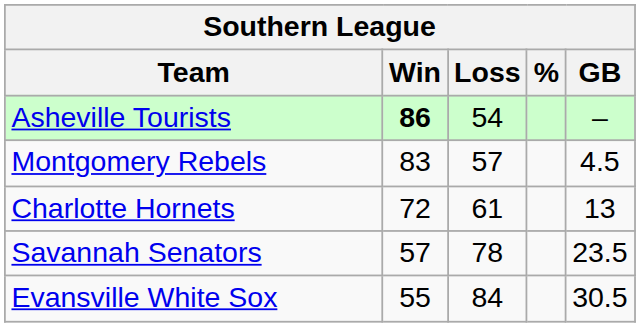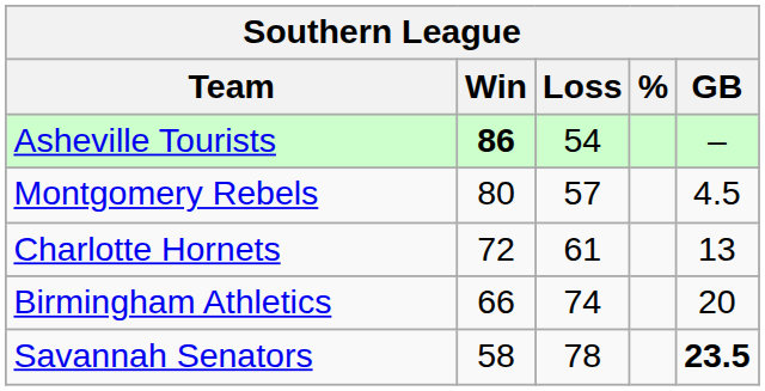 <table class="wikitable">
 <tr>
 <th colspan="5">Southern League</th>
 </tr>
 <tr>
 <th width="60%">Team</th>
 <th>Win</th>
 <th>Loss</th>
 <th>%</th>
 <th>GB</th>
 </tr>
 <tr align=center bgcolor=ccffcc>
 <td align=left><a href='#'>Asheville Tourists</a></td>
 <td><strong>86</strong></td>
 <td>54</td>
 <td></td>
 <td>–</td>
 </tr>
 <tr align=center>
 <td align=left><a href='#'>Montgomery Rebels</a></td>
-<td>83</td>
+<td>80</td>
 <td>57</td>
 <td></td>
 <td>4.5</td>
 </tr>
 <tr align=center>
 <td align=left><a href='#'>Charlotte Hornets</a></td>
 <td>72</td>
 <td>61</td>
 <td></td>
 <td>13</td>
 </tr>
 <tr align=center>
+<td align=left><a href='#'>Birmingham Athletics</a></td>
+<td>66</td>
+<td>74</td>
+<td></td>
+<td>20</td>
+</tr>
+<tr align=center>
 <td align=left><a href='#'>Savannah Senators</a></td>
-<td>57</td>
+<td>58</td>
 <td>78</td>
 <td></td>
-<td>23.5</td>
-</tr>
-<tr align=center>
-<td align=left><a href='#'>Evansville White Sox</a></td>
-<td>55</td>
-<td>84</td>
-<td></td>
-<td>30.5</td>
+<td><strong>23.5</strong></td>
 </tr>
 </table>
